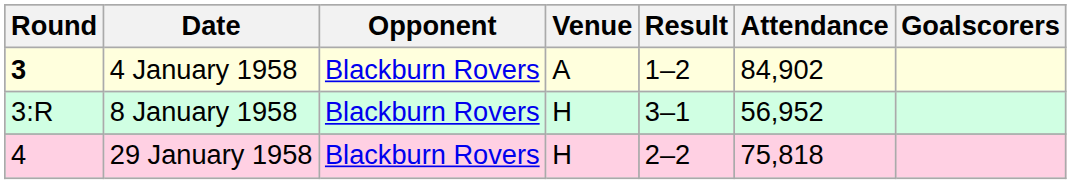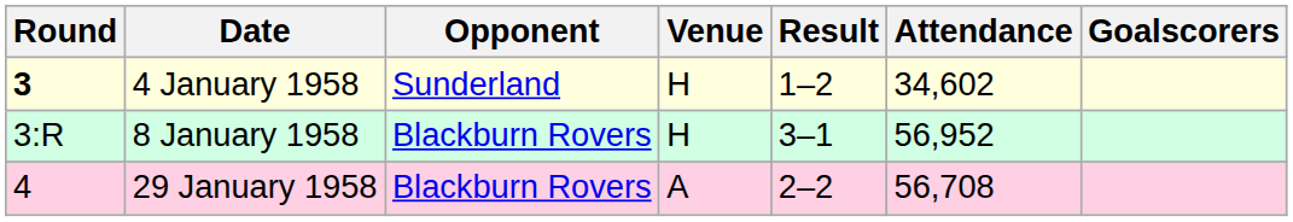 <table class="wikitable">
 <tr>
 <th>Round</th>
 <th>Date</th>
 <th>Opponent</th>
 <th>Venue</th>
 <th>Result</th>
 <th>Attendance</th>
 <th>Goalscorers</th>
 </tr>
 <tr style="background-color: #ffffdd;">
 <td><strong>3</strong></td>
 <td>4 January 1958</td>
-<td><a href='#'>Blackburn Rovers</a></td>
-<td>A</td>
+<td><a href='#'>Sunderland</a></td>
+<td>H</td>
 <td>1–2</td>
-<td>84,902</td>
+<td>34,602</td>
 <td></td>
 </tr>
 <tr style="background-color: #d0ffe3;">
 <td>3:R</td>
 <td>8 January 1958</td>
 <td><a href='#'>Blackburn Rovers</a></td>
 <td>H</td>
 <td>3–1</td>
 <td>56,952</td>
 <td></td>
 </tr>
 <tr style="background-color: #ffd0e3;">
 <td>4</td>
 <td>29 January 1958</td>
 <td><a href='#'>Blackburn Rovers</a></td>
-<td>H</td>
+<td>A</td>
 <td>2–2</td>
-<td>75,818</td>
+<td>56,708</td>
 <td></td>
 </tr>
 </table>
